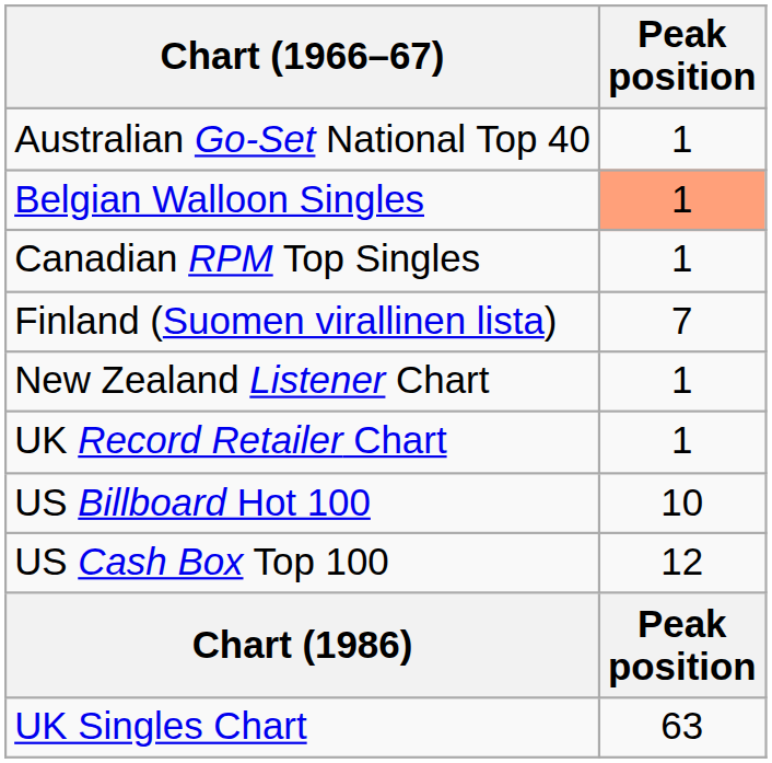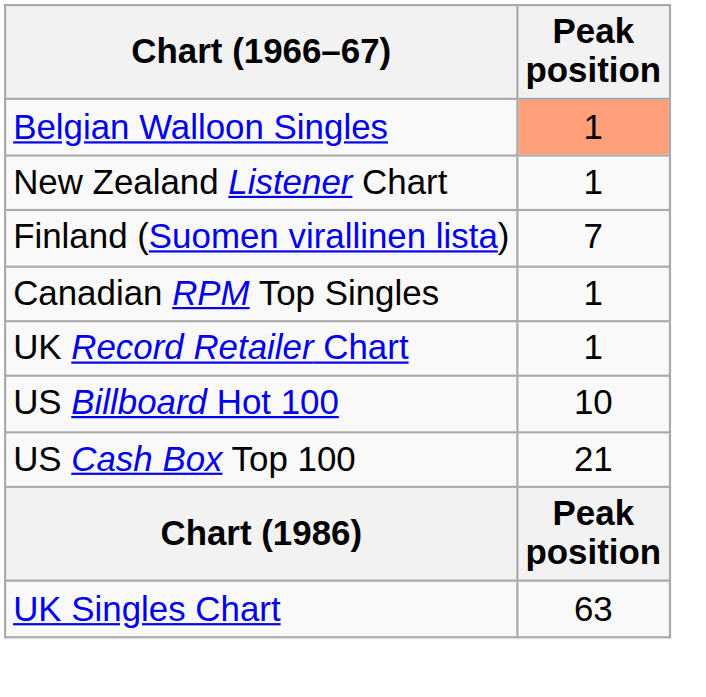 <table class="wikitable">
 <tr>
 <th>Chart (1966–67)</th>
 <th>Peak<br>position</th>
 </tr>
 <tr>
-<td>Australian <em><a href='#'>Go-Set</a></em> National Top 40</td>
-<td align="center">1</td>
-</tr>
-<tr>
 <td><a href='#'>Belgian Walloon Singles</a></td>
 <td align="center" style="background: lightsalmon;">1</td>
 </tr>
 <tr>
-<td>Canadian <em><a href='#'>RPM</a></em> Top Singles</td>
-<td align="center">1</td>
+<td>New Zealand <em><a href='#'>Listener</a></em> Chart</td>
+<td style="text-align:center;">1</td>
 </tr>
 <tr>
 <td>Finland (<a href='#'>Suomen virallinen lista</a>)</td>
 <td align="center">7</td>
 </tr>
 <tr>
-<td>New Zealand <em><a href='#'>Listener</a></em> Chart</td>
-<td style="text-align:center;">1</td>
+<td>Canadian <em><a href='#'>RPM</a></em> Top Singles</td>
+<td align="center">1</td>
 </tr>
 <tr>
 <td>UK <a href='#'><em>Record Retailer</em> Chart</a></td>
 <td align=center>1</td>
 </tr>
 <tr>
 <td>US <a href='#'><em>Billboard</em> Hot 100</a></td>
 <td align=center>10</td>
 </tr>
 <tr>
 <td>US <em><a href='#'>Cash Box</a></em> Top 100</td>
-<td align=center>12</td>
+<td align=center>21</td>
 </tr>
 <tr>
 <th>Chart (1986)</th>
 <th>Peak<br>position</th>
 </tr>
 <tr>
 <td><a href='#'>UK Singles Chart</a></td>
 <td align=center>63</td>
 </tr>
 </table>
